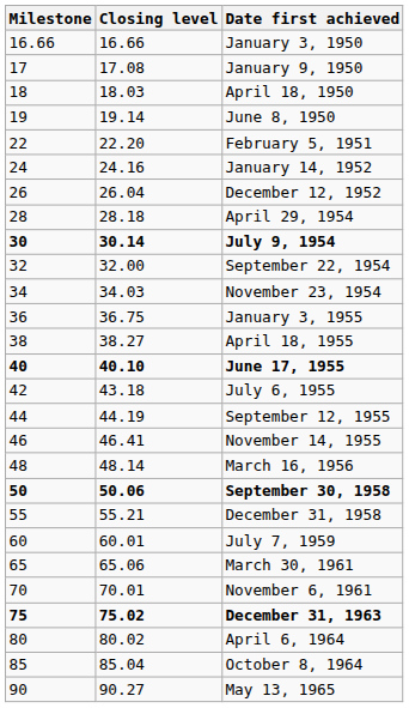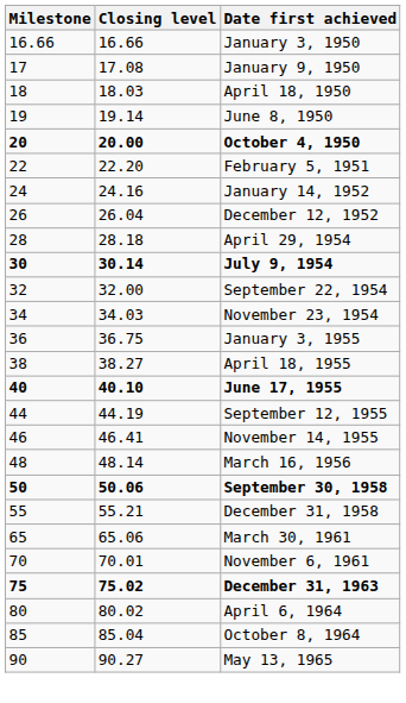 <table class="wikitable">
 <tr>
 <th>Milestone</th>
 <th>Closing level</th>
 <th>Date first achieved</th>
 </tr>
 <tr>
 <td>16.66</td>
 <td>16.66</td>
 <td>January 3, 1950</td>
 </tr>
 <tr>
 <td>17</td>
 <td>17.08</td>
 <td>January 9, 1950</td>
 </tr>
 <tr>
 <td>18</td>
 <td>18.03</td>
 <td>April 18, 1950</td>
 </tr>
 <tr>
 <td>19</td>
 <td>19.14</td>
 <td>June 8, 1950</td>
+</tr>
+<tr>
+<td><strong>20</strong></td>
+<td><strong>20.00</strong></td>
+<td><strong>October 4, 1950</strong></td>
 </tr>
 <tr>
 <td>22</td>
 <td>22.20</td>
 <td>February 5, 1951</td>
 </tr>
 <tr>
 <td>24</td>
 <td>24.16</td>
 <td>January 14, 1952</td>
 </tr>
 <tr>
 <td>26</td>
 <td>26.04</td>
 <td>December 12, 1952</td>
 </tr>
 <tr>
 <td>28</td>
 <td>28.18</td>
 <td>April 29, 1954</td>
 </tr>
 <tr>
 <td><strong>30</strong></td>
 <td><strong>30.14</strong></td>
 <td><strong>July 9, 1954</strong></td>
 </tr>
 <tr>
 <td>32</td>
 <td>32.00</td>
 <td>September 22, 1954</td>
 </tr>
 <tr>
 <td>34</td>
 <td>34.03</td>
 <td>November 23, 1954</td>
 </tr>
 <tr>
 <td>36</td>
 <td>36.75</td>
 <td>January 3, 1955</td>
 </tr>
 <tr>
 <td>38</td>
 <td>38.27</td>
 <td>April 18, 1955</td>
 </tr>
 <tr>
 <td><strong>40</strong></td>
 <td><strong>40.10</strong></td>
 <td><strong>June 17, 1955</strong></td>
 </tr>
 <tr>
-<td>42</td>
-<td>43.18</td>
-<td>July 6, 1955</td>
-</tr>
-<tr>
 <td>44</td>
 <td>44.19</td>
 <td>September 12, 1955</td>
 </tr>
 <tr>
 <td>46</td>
 <td>46.41</td>
 <td>November 14, 1955</td>
 </tr>
 <tr>
 <td>48</td>
 <td>48.14</td>
 <td>March 16, 1956</td>
 </tr>
 <tr>
 <td><strong>50</strong></td>
 <td><strong>50.06</strong></td>
 <td><strong>September 30, 1958</strong></td>
 </tr>
 <tr>
 <td>55</td>
 <td>55.21</td>
 <td>December 31, 1958</td>
-</tr>
-<tr>
-<td>60</td>
-<td>60.01</td>
-<td>July 7, 1959</td>
 </tr>
 <tr>
 <td>65</td>
 <td>65.06</td>
 <td>March 30, 1961</td>
 </tr>
 <tr>
 <td>70</td>
 <td>70.01</td>
 <td>November 6, 1961</td>
 </tr>
 <tr>
 <td><strong>75</strong></td>
 <td><strong>75.02</strong></td>
 <td><strong>December 31, 1963</strong></td>
 </tr>
 <tr>
 <td>80</td>
 <td>80.02</td>
 <td>April 6, 1964</td>
 </tr>
 <tr>
 <td>85</td>
 <td>85.04</td>
 <td>October 8, 1964</td>
 </tr>
 <tr>
 <td>90</td>
 <td>90.27</td>
 <td>May 13, 1965</td>
 </tr>
 </table>
